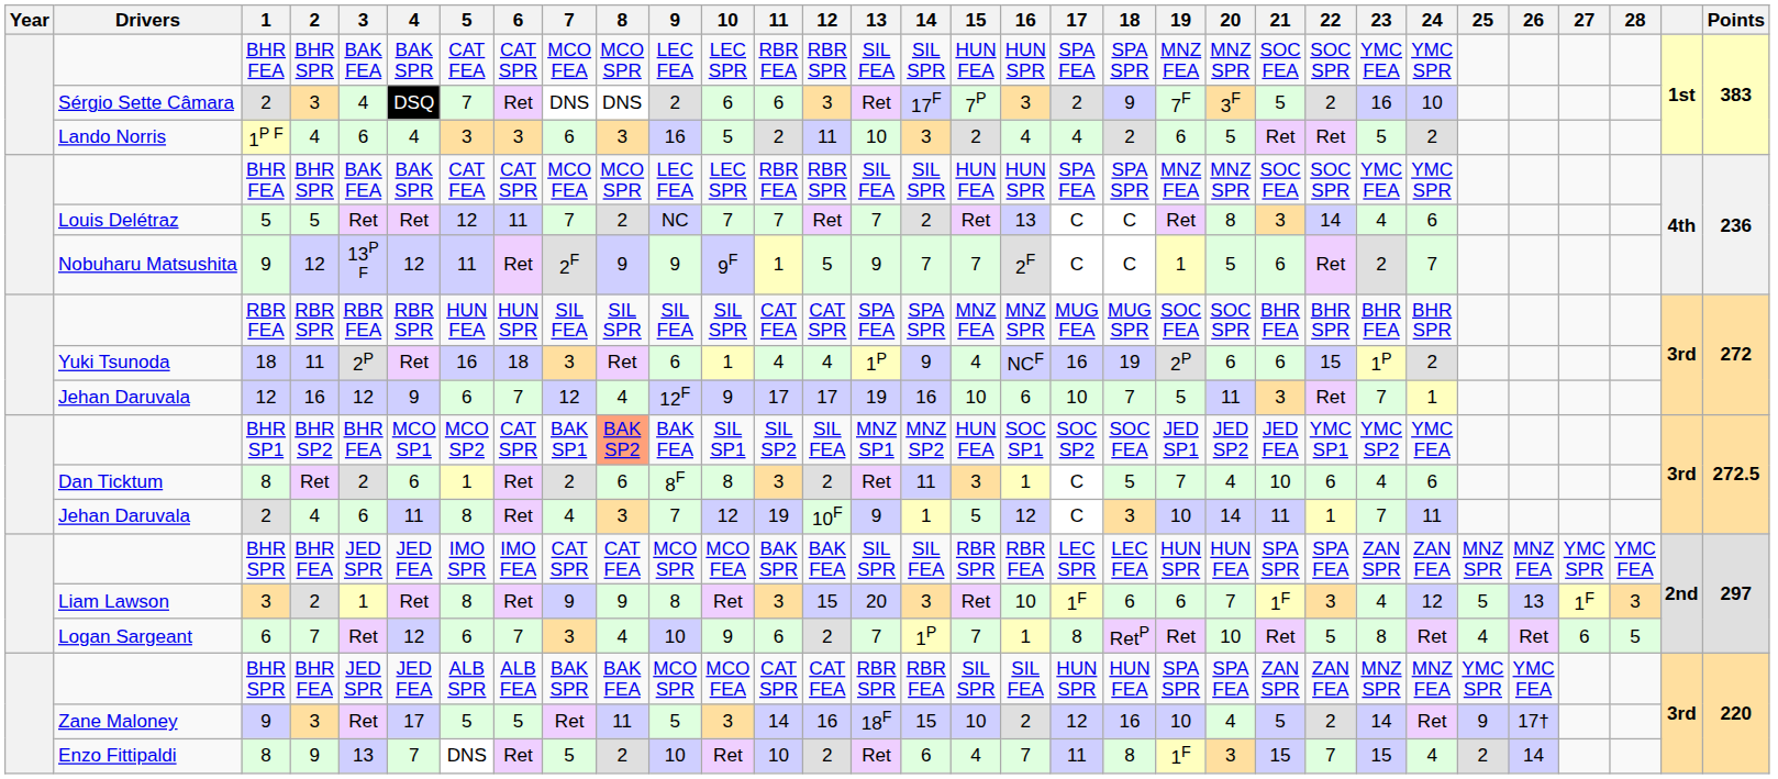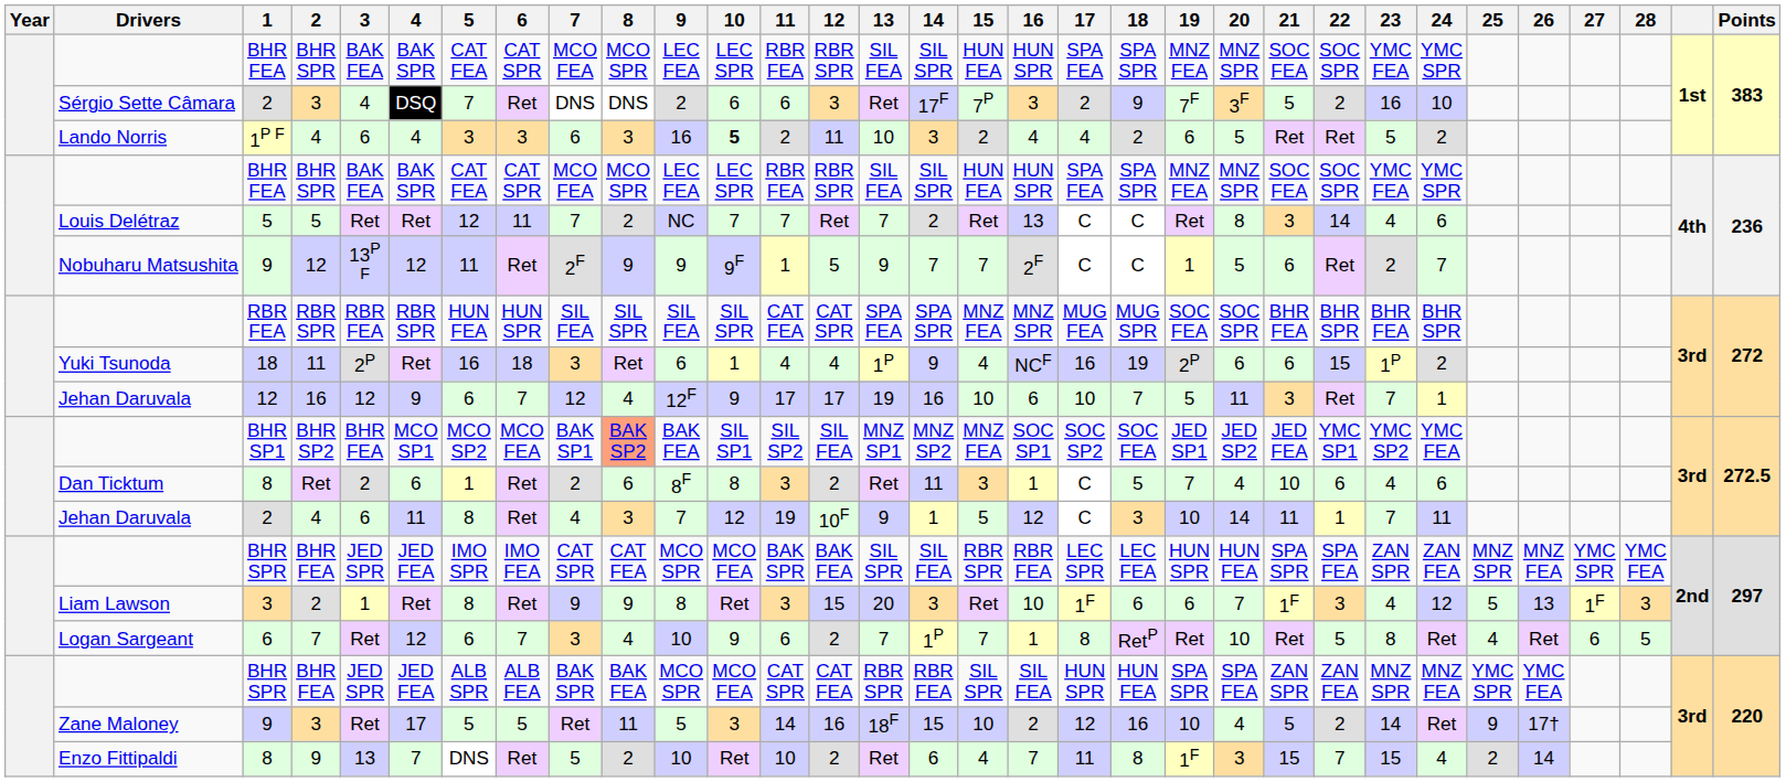 <table class="wikitable" style="text-align:center; font-size:85%">
 <tr>
 <th>Year</th>
 <th>Drivers</th>
 <th>1</th>
 <th>2</th>
 <th>3</th>
 <th>4</th>
 <th>5</th>
 <th>6</th>
 <th>7</th>
 <th>8</th>
 <th>9</th>
 <th>10</th>
 <th>11</th>
 <th>12</th>
 <th>13</th>
 <th>14</th>
 <th>15</th>
 <th>16</th>
 <th>17</th>
 <th>18</th>
 <th>19</th>
 <th>20</th>
 <th>21</th>
 <th>22</th>
 <th>23</th>
 <th>24</th>
 <th>25</th>
 <th>26</th>
 <th>27</th>
 <th>28</th>
 <th></th>
 <th>Points</th>
 </tr>
 <tr>
 <th rowspan=3></th>
 <td></td>
 <td><a href='#'>BHR<br>FEA</a></td>
 <td><a href='#'>BHR<br>SPR</a></td>
 <td><a href='#'>BAK<br>FEA</a></td>
 <td><a href='#'>BAK<br>SPR</a></td>
 <td><a href='#'>CAT<br>FEA</a></td>
 <td><a href='#'>CAT<br>SPR</a></td>
 <td><a href='#'>MCO<br>FEA</a></td>
 <td><a href='#'>MCO<br>SPR</a></td>
 <td><a href='#'>LEC<br>FEA</a></td>
 <td><a href='#'>LEC<br>SPR</a></td>
 <td><a href='#'>RBR<br>FEA</a></td>
 <td><a href='#'>RBR<br>SPR</a></td>
 <td><a href='#'>SIL<br>FEA</a></td>
 <td><a href='#'>SIL<br>SPR</a></td>
 <td><a href='#'>HUN<br>FEA</a></td>
 <td><a href='#'>HUN<br>SPR</a></td>
 <td><a href='#'>SPA<br>FEA</a></td>
 <td><a href='#'>SPA<br>SPR</a></td>
 <td><a href='#'>MNZ<br>FEA</a></td>
 <td><a href='#'>MNZ<br>SPR</a></td>
 <td><a href='#'>SOC<br>FEA</a></td>
 <td><a href='#'>SOC<br>SPR</a></td>
 <td><a href='#'>YMC<br>FEA</a></td>
 <td><a href='#'>YMC<br>SPR</a></td>
 <td></td>
 <td></td>
 <td></td>
 <td></td>
 <th rowspan=3 style="background:#FFFFBF;">1st</th>
 <th rowspan=3 style="background:#FFFFBF;">383</th>
 </tr>
 <tr>
 <td align=left nowrap> <a href='#'>Sérgio Sette Câmara</a></td>
 <td style="background:#DFDFDF;">2</td>
 <td style="background:#FFDF9F;">3</td>
 <td style="background:#DFFFDF;">4</td>
 <td style="background:#000000; color:white">DSQ</td>
 <td style="background:#DFFFDF;">7</td>
 <td style="background:#EFCFFF;">Ret</td>
 <td style="background:#FFFFFF;">DNS</td>
 <td style="background:#FFFFFF;">DNS</td>
 <td style="background:#DFDFDF;">2</td>
 <td style="background:#DFFFDF;">6</td>
 <td style="background:#DFFFDF;">6</td>
 <td style="background:#FFDF9F;">3</td>
 <td style="background:#EFCFFF;">Ret</td>
 <td style="background:#CFCFFF;">17<span><sup>F</sup></span></td>
 <td style="background:#DFFFDF;">7<span><sup>P</sup></span></td>
 <td style="background:#FFDF9F;">3</td>
 <td style="background:#DFDFDF;">2</td>
 <td style="background:#CFCFFF;">9</td>
 <td style="background:#DFFFDF;">7<span><sup>F</sup></span></td>
 <td style="background:#FFDF9F;">3<span><sup>F</sup></span></td>
 <td style="background:#DFFFDF;">5</td>
 <td style="background:#DFDFDF;">2</td>
 <td style="background:#CFCFFF;">16</td>
 <td style="background:#CFCFFF;">10</td>
 <td></td>
 <td></td>
 <td></td>
 <td></td>
 </tr>
 <tr>
 <td align=left nowrap> <a href='#'>Lando Norris</a></td>
 <td style="background:#FFFFBF;">1<span><sup>P F</sup></span></td>
 <td style="background:#DFFFDF;">4</td>
 <td style="background:#DFFFDF;">6</td>
 <td style="background:#DFFFDF;">4</td>
 <td style="background:#FFDF9F;">3</td>
 <td style="background:#FFDF9F;">3</td>
 <td style="background:#DFFFDF;">6</td>
 <td style="background:#FFDF9F;">3</td>
 <td style="background:#CFCFFF;">16</td>
-<td style="background:#DFFFDF;">5</td>
+<td style="background:#DFFFDF;"><strong>5</strong></td>
 <td style="background:#DFDFDF;">2</td>
 <td style="background:#CFCFFF;">11</td>
 <td style="background:#DFFFDF;">10</td>
 <td style="background:#FFDF9F;">3</td>
 <td style="background:#DFDFDF;">2</td>
 <td style="background:#DFFFDF;">4</td>
 <td style="background:#DFFFDF;">4</td>
 <td style="background:#DFDFDF;">2</td>
 <td style="background:#DFFFDF;">6</td>
 <td style="background:#DFFFDF;">5</td>
 <td style="background:#EFCFFF;">Ret</td>
 <td style="background:#EFCFFF;">Ret</td>
 <td style="background:#DFFFDF;">5</td>
 <td style="background:#DFDFDF;">2</td>
 <td></td>
 <td></td>
 <td></td>
 <td></td>
 </tr>
 <tr>
 <th rowspan=3></th>
 <td></td>
 <td><a href='#'>BHR<br>FEA</a></td>
 <td><a href='#'>BHR<br>SPR</a></td>
 <td><a href='#'>BAK<br>FEA</a></td>
 <td><a href='#'>BAK<br>SPR</a></td>
 <td><a href='#'>CAT<br>FEA</a></td>
 <td><a href='#'>CAT<br>SPR</a></td>
 <td><a href='#'>MCO<br>FEA</a></td>
 <td><a href='#'>MCO<br>SPR</a></td>
 <td><a href='#'>LEC<br>FEA</a></td>
 <td><a href='#'>LEC<br>SPR</a></td>
 <td><a href='#'>RBR<br>FEA</a></td>
 <td><a href='#'>RBR<br>SPR</a></td>
 <td><a href='#'>SIL<br>FEA</a></td>
 <td><a href='#'>SIL<br>SPR</a></td>
 <td><a href='#'>HUN<br>FEA</a></td>
 <td><a href='#'>HUN<br>SPR</a></td>
 <td><a href='#'>SPA<br>FEA</a></td>
 <td><a href='#'>SPA<br>SPR</a></td>
 <td><a href='#'>MNZ<br>FEA</a></td>
 <td><a href='#'>MNZ<br>SPR</a></td>
 <td><a href='#'>SOC<br>FEA</a></td>
 <td><a href='#'>SOC<br>SPR</a></td>
 <td><a href='#'>YMC<br>FEA</a></td>
 <td><a href='#'>YMC<br>SPR</a></td>
 <td></td>
 <td></td>
 <td></td>
 <td></td>
 <th rowspan=3>4th</th>
 <th rowspan=3>236</th>
 </tr>
 <tr>
 <td align=left nowrap> <a href='#'>Louis Delétraz</a></td>
 <td style="background:#DFFFDF;">5</td>
 <td style="background:#DFFFDF;">5</td>
 <td style="background:#EFCFFF;">Ret</td>
 <td style="background:#EFCFFF;">Ret</td>
 <td style="background:#CFCFFF;">12</td>
 <td style="background:#CFCFFF;">11</td>
 <td style="background:#DFFFDF;">7</td>
 <td style="background:#DFDFDF;">2</td>
 <td style="background:#CFCFFF;">NC</td>
 <td style="background:#DFFFDF;">7</td>
 <td style="background:#DFFFDF;">7</td>
 <td style="background:#EFCFFF;">Ret</td>
 <td style="background:#DFFFDF;">7</td>
 <td style="background:#DFDFDF;">2</td>
 <td style="background:#EFCFFF;">Ret</td>
 <td style="background:#CFCFFF;">13</td>
 <td style="background:#FFFFFF;">C</td>
 <td style="background:#FFFFFF;">C</td>
 <td style="background:#EFCFFF;">Ret</td>
 <td style="background:#DFFFDF;">8</td>
 <td style="background:#FFDF9F;">3</td>
 <td style="background:#CFCFFF;">14</td>
 <td style="background:#DFFFDF;">4</td>
 <td style="background:#DFFFDF;">6</td>
 <td></td>
 <td></td>
 <td></td>
 <td></td>
 </tr>
 <tr>
 <td align=left nowrap> <a href='#'>Nobuharu Matsushita</a></td>
 <td style="background:#DFFFDF;">9</td>
 <td style="background:#CFCFFF;">12</td>
 <td style="background:#CFCFFF;">13<span><sup>P F</sup></span></td>
 <td style="background:#CFCFFF;">12</td>
 <td style="background:#CFCFFF;">11</td>
 <td style="background:#EFCFFF;">Ret</td>
 <td style="background:#DFDFDF;">2<span><sup>F</sup></span></td>
 <td style="background:#CFCFFF;">9</td>
 <td style="background:#DFFFDF;">9</td>
 <td style="background:#CFCFFF;">9<span><sup>F</sup></span></td>
 <td style="background:#FFFFBF;">1</td>
 <td style="background:#DFFFDF;">5</td>
 <td style="background:#DFFFDF;">9</td>
 <td style="background:#DFFFDF;">7</td>
 <td style="background:#DFFFDF;">7</td>
 <td style="background:#DFDFDF;">2<span><sup>F</sup></span></td>
 <td style="background:#FFFFFF;">C</td>
 <td style="background:#FFFFFF;">C</td>
 <td style="background:#FFFFBF;">1</td>
 <td style="background:#DFFFDF;">5</td>
 <td style="background:#DFFFDF;">6</td>
 <td style="background:#EFCFFF;">Ret</td>
 <td style="background:#DFDFDF;">2</td>
 <td style="background:#DFFFDF;">7</td>
 <td></td>
 <td></td>
 <td></td>
 <td></td>
 </tr>
 <tr>
 <th rowspan=3></th>
 <td></td>
 <td><a href='#'>RBR<br>FEA</a></td>
 <td><a href='#'>RBR<br>SPR</a></td>
 <td><a href='#'>RBR<br>FEA</a></td>
 <td><a href='#'>RBR<br>SPR</a></td>
 <td><a href='#'>HUN<br>FEA</a></td>
 <td><a href='#'>HUN<br>SPR</a></td>
 <td><a href='#'>SIL<br>FEA</a></td>
 <td><a href='#'>SIL<br>SPR</a></td>
 <td><a href='#'>SIL<br>FEA</a></td>
 <td><a href='#'>SIL<br>SPR</a></td>
 <td><a href='#'>CAT<br>FEA</a></td>
 <td><a href='#'>CAT<br>SPR</a></td>
 <td><a href='#'>SPA<br>FEA</a></td>
 <td><a href='#'>SPA<br>SPR</a></td>
 <td><a href='#'>MNZ<br>FEA</a></td>
 <td><a href='#'>MNZ<br>SPR</a></td>
 <td><a href='#'>MUG<br>FEA</a></td>
 <td><a href='#'>MUG<br>SPR</a></td>
 <td><a href='#'>SOC<br>FEA</a></td>
 <td><a href='#'>SOC<br>SPR</a></td>
 <td><a href='#'>BHR<br>FEA</a></td>
 <td><a href='#'>BHR<br>SPR</a></td>
 <td><a href='#'>BHR<br>FEA</a></td>
 <td><a href='#'>BHR<br>SPR</a></td>
 <td></td>
 <td></td>
 <td></td>
 <td></td>
 <th rowspan=3 style="background:#FFDF9F;">3rd</th>
 <th rowspan=3 style="background:#FFDF9F;">272</th>
 </tr>
 <tr>
 <td align=left nowrap> <a href='#'>Yuki Tsunoda</a></td>
 <td style="background:#CFCFFF;">18</td>
 <td style="background:#CFCFFF;">11</td>
 <td style="background:#DFDFDF;">2<span><sup>P</sup></span></td>
 <td style="background:#EFCFFF;">Ret</td>
 <td style="background:#CFCFFF;">16</td>
 <td style="background:#CFCFFF;">18</td>
 <td style="background:#FFDF9F;">3</td>
 <td style="background:#EFCFFF;">Ret</td>
 <td style="background:#DFFFDF;">6</td>
 <td style="background:#FFFFBF;">1</td>
 <td style="background:#DFFFDF;">4</td>
 <td style="background:#DFFFDF;">4</td>
 <td style="background:#FFFFBF;">1<span><sup>P</sup></span></td>
 <td style="background:#CFCFFF;">9</td>
 <td style="background:#DFFFDF;">4</td>
 <td style="background:#CFCFFF;">NC<span><sup>F</sup></span></td>
 <td style="background:#CFCFFF;">16</td>
 <td style="background:#CFCFFF;">19</td>
 <td style="background:#DFDFDF;">2<span><sup>P</sup></span></td>
 <td style="background:#DFFFDF;">6</td>
 <td style="background:#DFFFDF;">6</td>
 <td style="background:#CFCFFF;">15</td>
 <td style="background:#FFFFBF;">1<span><sup>P</sup></span></td>
 <td style="background:#DFDFDF;">2</td>
 <td></td>
 <td></td>
 <td></td>
 <td></td>
 </tr>
 <tr>
 <td align=left nowrap> <a href='#'>Jehan Daruvala</a></td>
 <td style="background:#CFCFFF;">12</td>
 <td style="background:#CFCFFF;">16</td>
 <td style="background:#CFCFFF;">12</td>
 <td style="background:#CFCFFF;">9</td>
 <td style="background:#DFFFDF;">6</td>
 <td style="background:#DFFFDF;">7</td>
 <td style="background:#CFCFFF;">12</td>
 <td style="background:#DFFFDF;">4</td>
 <td style="background:#CFCFFF;">12<span><sup>F</sup></span></td>
 <td style="background:#CFCFFF;">9</td>
 <td style="background:#CFCFFF;">17</td>
 <td style="background:#CFCFFF;">17</td>
 <td style="background:#CFCFFF;">19</td>
 <td style="background:#CFCFFF;">16</td>
 <td style="background:#DFFFDF;">10</td>
 <td style="background:#DFFFDF;">6</td>
 <td style="background:#DFFFDF;">10</td>
 <td style="background:#DFFFDF;">7</td>
 <td style="background:#DFFFDF;">5</td>
 <td style="background:#CFCFFF;">11</td>
 <td style="background:#FFDF9F;">3</td>
 <td style="background:#EFCFFF;">Ret</td>
 <td style="background:#DFFFDF;">7</td>
 <td style="background:#FFFFBF;">1</td>
 <td></td>
 <td></td>
 <td></td>
 <td></td>
 </tr>
 <tr>
 <th rowspan=3></th>
 <td></td>
 <td><a href='#'>BHR<br>SP1</a></td>
 <td><a href='#'>BHR<br>SP2</a></td>
 <td><a href='#'>BHR<br>FEA</a></td>
 <td><a href='#'>MCO<br>SP1</a></td>
 <td><a href='#'>MCO<br>SP2</a></td>
-<td><a href='#'>CAT<br>SPR</a></td>
+<td><a href='#'>MCO<br>FEA</a></td>
 <td><a href='#'>BAK<br>SP1</a></td>
 <td style="background: lightsalmon;"><a href='#'>BAK<br>SP2</a></td>
 <td><a href='#'>BAK<br>FEA</a></td>
 <td><a href='#'>SIL<br>SP1</a></td>
 <td><a href='#'>SIL<br>SP2</a></td>
 <td><a href='#'>SIL<br>FEA</a></td>
 <td><a href='#'>MNZ<br>SP1</a></td>
 <td><a href='#'>MNZ<br>SP2</a></td>
-<td><a href='#'>HUN<br>FEA</a></td>
+<td><a href='#'>MNZ<br>FEA</a></td>
 <td><a href='#'>SOC<br>SP1</a></td>
 <td><a href='#'>SOC<br>SP2</a></td>
 <td><a href='#'>SOC<br>FEA</a></td>
 <td><a href='#'>JED<br>SP1</a></td>
 <td><a href='#'>JED<br>SP2</a></td>
 <td><a href='#'>JED<br>FEA</a></td>
 <td><a href='#'>YMC<br>SP1</a></td>
 <td><a href='#'>YMC<br>SP2</a></td>
 <td><a href='#'>YMC<br>FEA</a></td>
 <td></td>
 <td></td>
 <td></td>
 <td></td>
 <th rowspan=3 style="background:#FFDF9F;">3rd</th>
 <th rowspan=3 style="background:#FFDF9F;">272.5</th>
 </tr>
 <tr>
 <td align=left nowrap> <a href='#'>Dan Ticktum</a></td>
 <td style="background:#DFFFDF;">8</td>
 <td style="background:#EFCFFF;">Ret</td>
 <td style="background:#DFDFDF;">2</td>
 <td style="background:#DFFFDF;">6</td>
 <td style="background:#FFFFBF;">1</td>
 <td style="background:#EFCFFF;">Ret</td>
 <td style="background:#DFDFDF;">2</td>
 <td style="background:#DFFFDF;">6</td>
 <td style="background:#DFFFDF;">8<span><sup>F</sup></span></td>
 <td style="background:#DFFFDF;">8</td>
 <td style="background:#FFDF9F;">3</td>
 <td style="background:#DFDFDF;">2</td>
 <td style="background:#EFCFFF;">Ret</td>
 <td style="background:#CFCFFF;">11</td>
 <td style="background:#FFDF9F;">3</td>
 <td style="background:#FFFFBF;">1</td>
 <td style="background:#FFFFFF;">C</td>
 <td style="background:#DFFFDF;">5</td>
 <td style="background:#DFFFDF;">7</td>
 <td style="background:#DFFFDF;">4</td>
 <td style="background:#DFFFDF;">10</td>
 <td style="background:#DFFFDF;">6</td>
 <td style="background:#DFFFDF;">4</td>
 <td style="background:#DFFFDF;">6</td>
 <td></td>
 <td></td>
 <td></td>
 <td></td>
 </tr>
 <tr>
 <td align=left nowrap> <a href='#'>Jehan Daruvala</a></td>
 <td style="background:#DFDFDF;">2</td>
 <td style="background:#DFFFDF;">4</td>
 <td style="background:#DFFFDF;">6</td>
 <td style="background:#CFCFFF;">11</td>
 <td style="background:#DFFFDF;">8</td>
 <td style="background:#EFCFFF;">Ret</td>
 <td style="background:#DFFFDF;">4</td>
 <td style="background:#FFDF9F;">3</td>
 <td style="background:#DFFFDF;">7</td>
 <td style="background:#CFCFFF;">12</td>
 <td style="background:#CFCFFF;">19</td>
 <td style="background:#DFFFDF;">10<span><sup>F</sup></span></td>
 <td style="background:#CFCFFF;">9</td>
 <td style="background:#FFFFBF;">1</td>
 <td style="background:#DFFFDF;">5</td>
 <td style="background:#CFCFFF;">12</td>
 <td style="background:#FFFFFF;">C</td>
 <td style="background:#FFDF9F;">3</td>
 <td style="background:#CFCFFF;">10</td>
 <td style="background:#CFCFFF;">14</td>
 <td style="background:#CFCFFF;">11</td>
 <td style="background:#FFFFBF;">1</td>
 <td style="background:#DFFFDF;">7</td>
 <td style="background:#CFCFFF;">11</td>
 <td></td>
 <td></td>
 <td></td>
 <td></td>
 </tr>
 <tr>
 <th rowspan=3></th>
 <td></td>
 <td><a href='#'>BHR<br>SPR</a></td>
 <td><a href='#'>BHR<br>FEA</a></td>
 <td><a href='#'>JED<br>SPR</a></td>
 <td><a href='#'>JED<br>FEA</a></td>
 <td><a href='#'>IMO<br>SPR</a></td>
 <td><a href='#'>IMO<br>FEA</a></td>
 <td><a href='#'>CAT<br>SPR</a></td>
 <td><a href='#'>CAT<br>FEA</a></td>
 <td><a href='#'>MCO<br>SPR</a></td>
 <td><a href='#'>MCO<br>FEA</a></td>
 <td><a href='#'>BAK<br>SPR</a></td>
 <td><a href='#'>BAK<br>FEA</a></td>
 <td><a href='#'>SIL<br>SPR</a></td>
 <td><a href='#'>SIL<br>FEA</a></td>
 <td><a href='#'>RBR<br>SPR</a></td>
 <td><a href='#'>RBR<br>FEA</a></td>
 <td><a href='#'>LEC<br>SPR</a></td>
 <td><a href='#'>LEC<br>FEA</a></td>
 <td><a href='#'>HUN<br>SPR</a></td>
 <td><a href='#'>HUN<br>FEA</a></td>
 <td><a href='#'>SPA<br>SPR</a></td>
 <td><a href='#'>SPA<br>FEA</a></td>
 <td><a href='#'>ZAN<br>SPR</a></td>
 <td><a href='#'>ZAN<br>FEA</a></td>
 <td><a href='#'>MNZ<br>SPR</a></td>
 <td><a href='#'>MNZ<br>FEA</a></td>
 <td><a href='#'>YMC<br>SPR</a></td>
 <td><a href='#'>YMC<br>FEA</a></td>
 <th rowspan=3 style="background:#DFDFDF;">2nd</th>
 <th rowspan=3 style="background:#DFDFDF;">297</th>
 </tr>
 <tr>
 <td align=left nowrap> <a href='#'>Liam Lawson</a></td>
 <td style="background:#FFDF9F;">3</td>
 <td style="background:#DFDFDF;">2</td>
 <td style="background:#FFFFBF;">1</td>
 <td style="background:#EFCFFF;">Ret</td>
 <td style="background:#DFFFDF;">8</td>
 <td style="background:#EFCFFF;">Ret</td>
 <td style="background:#CFCFFF;">9</td>
 <td style="background:#DFFFDF;">9</td>
 <td style="background:#DFFFDF;">8</td>
 <td style="background:#EFCFFF;">Ret</td>
 <td style="background:#FFDF9F;">3</td>
 <td style="background:#CFCFFF;">15</td>
 <td style="background:#CFCFFF;">20</td>
 <td style="background:#FFDF9F;">3</td>
 <td style="background:#EFCFFF;">Ret</td>
 <td style="background:#DFFFDF;">10</td>
 <td style="background:#FFFFBF;">1<span><sup>F</sup></span></td>
 <td style="background:#DFFFDF;">6</td>
 <td style="background:#DFFFDF;">6</td>
 <td style="background:#DFFFDF;">7</td>
 <td style="background:#FFFFBF;">1<span><sup>F</sup></span></td>
 <td style="background:#FFDF9F;">3</td>
 <td style="background:#DFFFDF;">4</td>
 <td style="background:#CFCFFF;">12</td>
 <td style="background:#DFFFDF;">5</td>
 <td style="background:#CFCFFF;">13</td>
 <td style="background:#FFFFBF;">1<span><sup>F</sup></span></td>
 <td style="background:#FFDF9F;">3</td>
 </tr>
 <tr>
 <td align=left nowrap> <a href='#'>Logan Sargeant</a></td>
 <td style="background:#DFFFDF;">6</td>
 <td style="background:#DFFFDF;">7</td>
 <td style="background:#EFCFFF;">Ret</td>
 <td style="background:#CFCFFF;">12</td>
 <td style="background:#DFFFDF;">6</td>
 <td style="background:#DFFFDF;">7</td>
 <td style="background:#FFDF9F;">3</td>
 <td style="background:#DFFFDF;">4</td>
 <td style="background:#CFCFFF;">10</td>
 <td style="background:#DFFFDF;">9</td>
 <td style="background:#DFFFDF;">6</td>
 <td style="background:#DFDFDF;">2</td>
 <td style="background:#DFFFDF;">7</td>
 <td style="background:#FFFFBF;">1<span><sup>P</sup></span></td>
 <td style="background:#DFFFDF;">7</td>
 <td style="background:#FFFFBF;">1</td>
 <td style="background:#DFFFDF;">8</td>
 <td style="background:#EFCFFF;">Ret<span><sup>P</sup></span></td>
 <td style="background:#EFCFFF;">Ret</td>
 <td style="background:#DFFFDF;">10</td>
 <td style="background:#EFCFFF;">Ret</td>
 <td style="background:#DFFFDF;">5</td>
 <td style="background:#DFFFDF;">8</td>
 <td style="background:#EFCFFF;">Ret</td>
 <td style="background:#DFFFDF;">4</td>
 <td style="background:#EFCFFF;">Ret</td>
 <td style="background:#DFFFDF;">6</td>
 <td style="background:#DFFFDF;">5</td>
 </tr>
 <tr>
 <th rowspan=3></th>
 <td></td>
 <td><a href='#'>BHR<br>SPR</a></td>
 <td><a href='#'>BHR<br>FEA</a></td>
 <td><a href='#'>JED<br>SPR</a></td>
 <td><a href='#'>JED<br>FEA</a></td>
 <td><a href='#'>ALB<br>SPR</a></td>
 <td><a href='#'>ALB<br>FEA</a></td>
 <td><a href='#'>BAK<br>SPR</a></td>
 <td><a href='#'>BAK<br>FEA</a></td>
 <td><a href='#'>MCO<br>SPR</a></td>
 <td><a href='#'>MCO<br>FEA</a></td>
 <td><a href='#'>CAT<br>SPR</a></td>
 <td><a href='#'>CAT<br>FEA</a></td>
 <td><a href='#'>RBR<br>SPR</a></td>
 <td><a href='#'>RBR<br>FEA</a></td>
 <td><a href='#'>SIL<br>SPR</a></td>
 <td><a href='#'>SIL<br>FEA</a></td>
 <td><a href='#'>HUN<br>SPR</a></td>
 <td><a href='#'>HUN<br>FEA</a></td>
 <td><a href='#'>SPA<br>SPR</a></td>
 <td><a href='#'>SPA<br>FEA</a></td>
 <td><a href='#'>ZAN<br>SPR</a></td>
 <td><a href='#'>ZAN<br>FEA</a></td>
 <td><a href='#'>MNZ<br>SPR</a></td>
 <td><a href='#'>MNZ<br>FEA</a></td>
 <td><a href='#'>YMC<br>SPR</a></td>
 <td><a href='#'>YMC<br>FEA</a></td>
 <td></td>
 <td></td>
 <th rowspan=3 style="background:#FFDF9F;">3rd</th>
 <th rowspan=3 style="background:#FFDF9F;">220</th>
 </tr>
 <tr>
 <td align=left nowrap> <a href='#'>Zane Maloney</a></td>
 <td style="background:#CFCFFF;">9</td>
 <td style="background:#FFDF9F;">3</td>
 <td style="background:#EFCFFF;">Ret</td>
 <td style="background:#CFCFFF;">17</td>
 <td style="background:#DFFFDF;">5</td>
 <td style="background:#DFFFDF;">5</td>
 <td style="background:#EFCFFF;">Ret</td>
 <td style="background:#CFCFFF;">11</td>
 <td style="background:#DFFFDF;">5</td>
 <td style="background:#FFDF9F;">3</td>
 <td style="background:#CFCFFF;">14</td>
 <td style="background:#CFCFFF;">16</td>
 <td style="background:#CFCFFF;">18<span><sup>F</sup></span></td>
 <td style="background:#CFCFFF;">15</td>
 <td style="background:#CFCFFF;">10</td>
 <td style="background:#DFDFDF;">2</td>
 <td style="background:#CFCFFF;">12</td>
 <td style="background:#CFCFFF;">16</td>
 <td style="background:#CFCFFF;">10</td>
 <td style="background:#DFFFDF;">4</td>
 <td style="background:#CFCFFF;">5</td>
 <td style="background:#DFDFDF;">2</td>
 <td style="background:#CFCFFF;">14</td>
 <td style="background:#EFCFFF;">Ret</td>
 <td style="background:#CFCFFF;">9</td>
 <td style="background:#CFCFFF;">17†</td>
 <td></td>
 <td></td>
 </tr>
 <tr>
 <td align=left nowrap> <a href='#'>Enzo Fittipaldi</a></td>
 <td style="background:#DFFFDF;">8</td>
 <td style="background:#DFFFDF;">9</td>
 <td style="background:#CFCFFF;">13</td>
 <td style="background:#DFFFDF;">7</td>
 <td style="background:#FFFFFF;">DNS</td>
 <td style="background:#EFCFFF;">Ret</td>
 <td style="background:#DFFFDF;">5</td>
 <td style="background:#DFDFDF;">2</td>
 <td style="background:#CFCFFF;">10</td>
 <td style="background:#EFCFFF;">Ret</td>
 <td style="background:#CFCFFF;">10</td>
 <td style="background:#DFDFDF;">2</td>
 <td style="background:#EFCFFF;">Ret</td>
 <td style="background:#DFFFDF;">6</td>
 <td style="background:#DFFFDF;">4</td>
 <td style="background:#DFFFDF;">7</td>
 <td style="background:#CFCFFF;">11</td>
 <td style="background:#DFFFDF;">8</td>
 <td style="background:#FFFFBF;">1<span><sup>F</sup></span></td>
 <td style="background:#FFDF9F;">3</td>
 <td style="background:#CFCFFF;">15</td>
 <td style="background:#DFFFDF;">7</td>
 <td style="background:#CFCFFF;">15</td>
 <td style="background:#DFFFDF;">4</td>
 <td style="background:#DFDFDF;">2</td>
 <td style="background:#CFCFFF;">14</td>
 <td></td>
 <td></td>
 </tr>
 </table>
